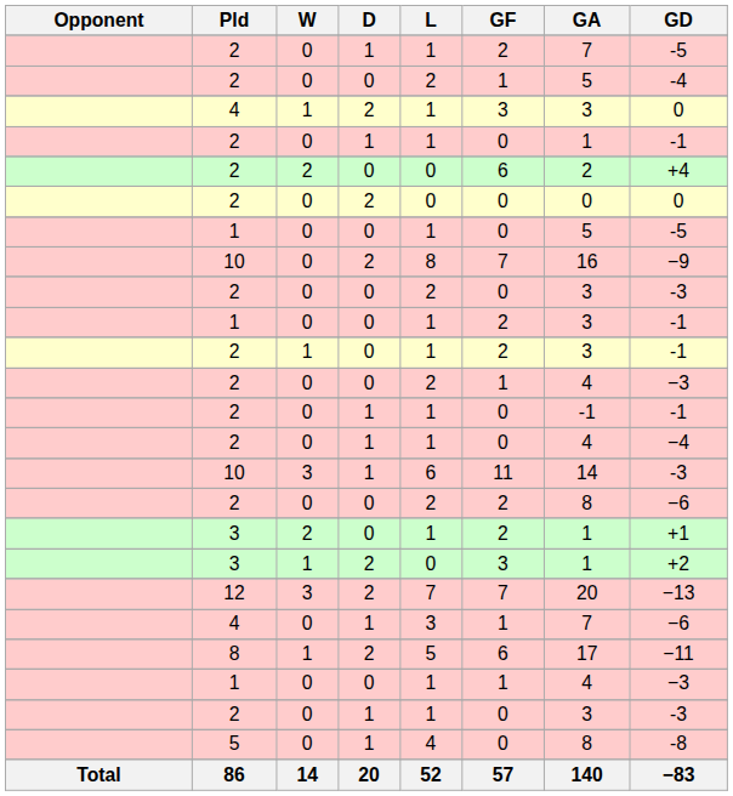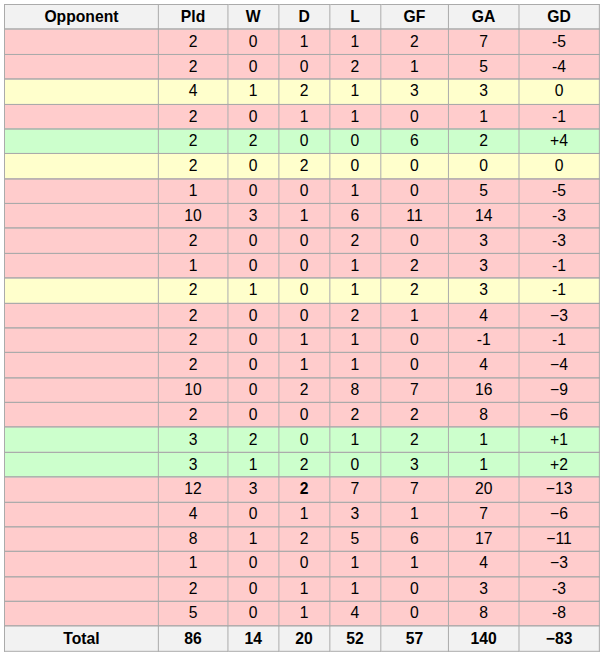 <table class="wikitable" style="text-align: center">
 <tr>
 <th width=220>Opponent<br></th>
 <th width=100>Pld<br></th>
 <th width=70>W<br></th>
 <th width=70>D<br></th>
 <th width=70>L<br></th>
 <th width=100>GF<br></th>
 <th width=100>GA<br></th>
 <th width=120>GD</th>
 </tr>
 <tr>
 </tr>
 <tr bgcolor="#FFCCCC">
 <td style="text-align:left;"></td>
 <td>2</td>
 <td>0</td>
 <td>1</td>
 <td>1</td>
 <td>2</td>
 <td>7</td>
 <td>-5</td>
 </tr>
 <tr>
 </tr>
 <tr bgcolor="#FFCCCC">
 <td style="text-align:left;"></td>
 <td>2</td>
 <td>0</td>
 <td>0</td>
 <td>2</td>
 <td>1</td>
 <td>5</td>
 <td>-4</td>
 </tr>
 <tr>
 </tr>
 <tr bgcolor="#FFFFCC">
 <td style="text-align:left;"></td>
 <td>4</td>
 <td>1</td>
 <td>2</td>
 <td>1</td>
 <td>3</td>
 <td>3</td>
 <td>0</td>
 </tr>
 <tr>
 </tr>
 <tr bgcolor="FFCCCC">
 <td style="text-align:left;"></td>
 <td>2</td>
 <td>0</td>
 <td>1</td>
 <td>1</td>
 <td>0</td>
 <td>1</td>
 <td>-1</td>
 </tr>
 <tr>
 </tr>
 <tr bgcolor="#CCFFCC">
 <td style="text-align:left;"></td>
 <td>2</td>
 <td>2</td>
 <td>0</td>
 <td>0</td>
 <td>6</td>
 <td>2</td>
 <td>+4</td>
 </tr>
 <tr>
 </tr>
 <tr bgcolor="#FFFFCC">
 <td style="text-align:left;"></td>
 <td>2</td>
 <td>0</td>
 <td>2</td>
 <td>0</td>
 <td>0</td>
 <td>0</td>
 <td>0</td>
 </tr>
 <tr>
 </tr>
 <tr bgcolor="#FFCCCC">
 <td style="text-align:left;"></td>
 <td>1</td>
 <td>0</td>
 <td>0</td>
 <td>1</td>
 <td>0</td>
 <td>5</td>
 <td>-5</td>
 </tr>
 <tr>
 </tr>
 <tr bgcolor="#FFCCCC">
 <td style="text-align:left;"></td>
 <td>10</td>
-<td>0</td>
-<td>2</td>
-<td>8</td>
-<td>7</td>
-<td>16</td>
-<td>−9</td>
+<td>3</td>
+<td>1</td>
+<td>6</td>
+<td>11</td>
+<td>14</td>
+<td>-3</td>
 </tr>
 <tr>
 </tr>
 <tr bgcolor="#FFCCCC">
 <td style="text-align:left;"></td>
 <td>2</td>
 <td>0</td>
 <td>0</td>
 <td>2</td>
 <td>0</td>
 <td>3</td>
 <td>-3</td>
 </tr>
 <tr>
 </tr>
 <tr bgcolor="#FFCCCC">
 <td style="text-align:left;"></td>
 <td>1</td>
 <td>0</td>
 <td>0</td>
 <td>1</td>
 <td>2</td>
 <td>3</td>
 <td>-1</td>
 </tr>
 <tr>
 </tr>
 <tr bgcolor="#FFFFCC">
 <td style="text-align:left;"></td>
 <td>2</td>
 <td>1</td>
 <td>0</td>
 <td>1</td>
 <td>2</td>
 <td>3</td>
 <td>-1</td>
 </tr>
 <tr>
 </tr>
 <tr bgcolor="#FFCCCC">
 <td style="text-align:left;"></td>
 <td>2</td>
 <td>0</td>
 <td>0</td>
 <td>2</td>
 <td>1</td>
 <td>4</td>
 <td>−3</td>
 </tr>
 <tr>
 </tr>
 <tr bgcolor="#FFCCCC">
 <td style="text-align:left;"></td>
 <td>2</td>
 <td>0</td>
 <td>1</td>
 <td>1</td>
 <td>0</td>
 <td>-1</td>
 <td>-1</td>
 </tr>
 <tr>
 </tr>
 <tr bgcolor="#FFCCCC">
 <td style="text-align:left;"></td>
 <td>2</td>
 <td>0</td>
 <td>1</td>
 <td>1</td>
 <td>0</td>
 <td>4</td>
 <td>−4</td>
 </tr>
 <tr>
 </tr>
 <tr bgcolor="#FFCCCC">
 <td style="text-align:left;"></td>
 <td>10</td>
-<td>3</td>
-<td>1</td>
-<td>6</td>
-<td>11</td>
-<td>14</td>
-<td>-3</td>
+<td>0</td>
+<td>2</td>
+<td>8</td>
+<td>7</td>
+<td>16</td>
+<td>−9</td>
 </tr>
 <tr>
 </tr>
 <tr bgcolor="#FFCCCC">
 <td style="text-align:left;"></td>
 <td>2</td>
 <td>0</td>
 <td>0</td>
 <td>2</td>
 <td>2</td>
 <td>8</td>
 <td>−6</td>
 </tr>
 <tr>
 </tr>
 <tr bgcolor="#CCFFCC">
 <td style="text-align:left;"></td>
 <td>3</td>
 <td>2</td>
 <td>0</td>
 <td>1</td>
 <td>2</td>
 <td>1</td>
 <td>+1</td>
 </tr>
 <tr>
 </tr>
 <tr bgcolor="#CCFFCC">
 <td style="text-align:left;"></td>
 <td>3</td>
 <td>1</td>
 <td>2</td>
 <td>0</td>
 <td>3</td>
 <td>1</td>
 <td>+2</td>
 </tr>
 <tr>
 </tr>
 <tr bgcolor="#FFCCCC">
 <td style="text-align:left;"></td>
 <td>12</td>
 <td>3</td>
-<td>2</td>
+<td><strong>2</strong></td>
 <td>7</td>
 <td>7</td>
 <td>20</td>
 <td>−13</td>
 </tr>
 <tr>
 </tr>
 <tr bgcolor="#FFCCCC">
 <td style="text-align:left;"></td>
 <td>4</td>
 <td>0</td>
 <td>1</td>
 <td>3</td>
 <td>1</td>
 <td>7</td>
 <td>−6</td>
 </tr>
 <tr>
 </tr>
 <tr bgcolor="#FFCCCC">
 <td style="text-align:left;"></td>
 <td>8</td>
 <td>1</td>
 <td>2</td>
 <td>5</td>
 <td>6</td>
 <td>17</td>
 <td>−11</td>
 </tr>
 <tr>
 </tr>
 <tr bgcolor="#FFCCCC">
 <td style="text-align:left;"></td>
 <td>1</td>
 <td>0</td>
 <td>0</td>
 <td>1</td>
 <td>1</td>
 <td>4</td>
 <td>−3</td>
 </tr>
 <tr>
 </tr>
 <tr bgcolor="#FFCCCC">
 <td style="text-align:left;"></td>
 <td>2</td>
 <td>0</td>
 <td>1</td>
 <td>1</td>
 <td>0</td>
 <td>3</td>
 <td>-3</td>
 </tr>
 <tr>
 </tr>
 <tr bgcolor="#FFCCCC">
 <td style="text-align:left;"></td>
 <td>5</td>
 <td>0</td>
 <td>1</td>
 <td>4</td>
 <td>0</td>
 <td>8</td>
 <td>-8</td>
 </tr>
 <tr>
 </tr>
 <tr class="sortbottom">
 <th>Total</th>
 <th>86</th>
 <th>14</th>
 <th>20</th>
 <th>52</th>
 <th>57</th>
 <th>140</th>
 <th>−83</th>
 </tr>
 </table>
